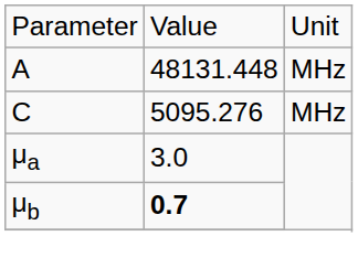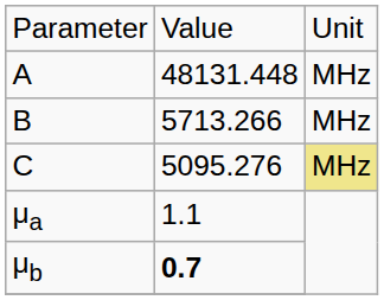 <table class="wikitable">
 <tr>
 <td>Parameter</td>
 <td>Value</td>
 <td>Unit</td>
 </tr>
 <tr>
 <td>A</td>
 <td>48131.448</td>
 <td>MHz</td>
 </tr>
 <tr>
-<td>C</td>
-<td>5095.276</td>
+<td>B</td>
+<td>5713.266</td>
 <td>MHz</td>
 </tr>
 <tr>
+<td>C</td>
+<td>5095.276</td>
+<td style="background: khaki;">MHz</td>
+</tr>
+<tr>
 <td>μ<sub>a</sub></td>
-<td>3.0</td>
+<td>1.1</td>
 </tr>
 <tr>
 <td>μ<sub>b</sub></td>
 <td><strong>0.7</strong></td>
 </tr>
 <tr>
 </tr>
 </table>
